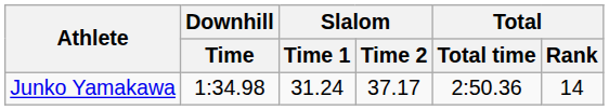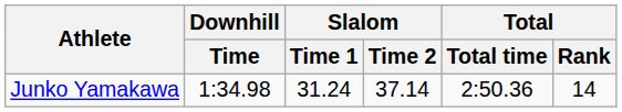 <table class="wikitable" style="font-size:90%">
 <tr>
 <th rowspan="2">Athlete</th>
 <th>Downhill</th>
 <th colspan="2">Slalom</th>
 <th colspan="2">Total</th>
 </tr>
 <tr>
 <th>Time</th>
 <th>Time 1</th>
 <th>Time 2</th>
 <th>Total time</th>
 <th>Rank</th>
 </tr>
 <tr>
 <td><a href='#'>Junko Yamakawa</a></td>
 <td align="center">1:34.98</td>
 <td align="center">31.24</td>
-<td align="center">37.17</td>
+<td align="center">37.14</td>
 <td align="center">2:50.36</td>
 <td align="center">14</td>
 </tr>
 </table>
